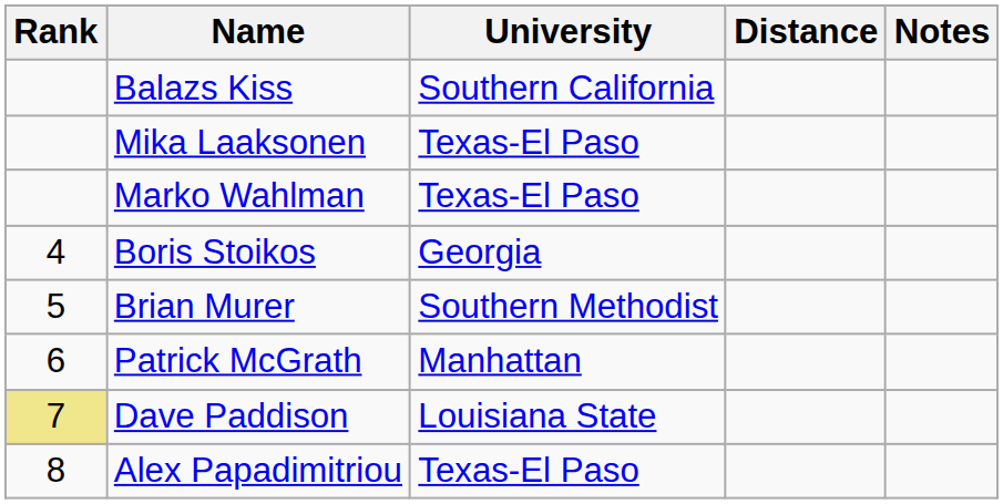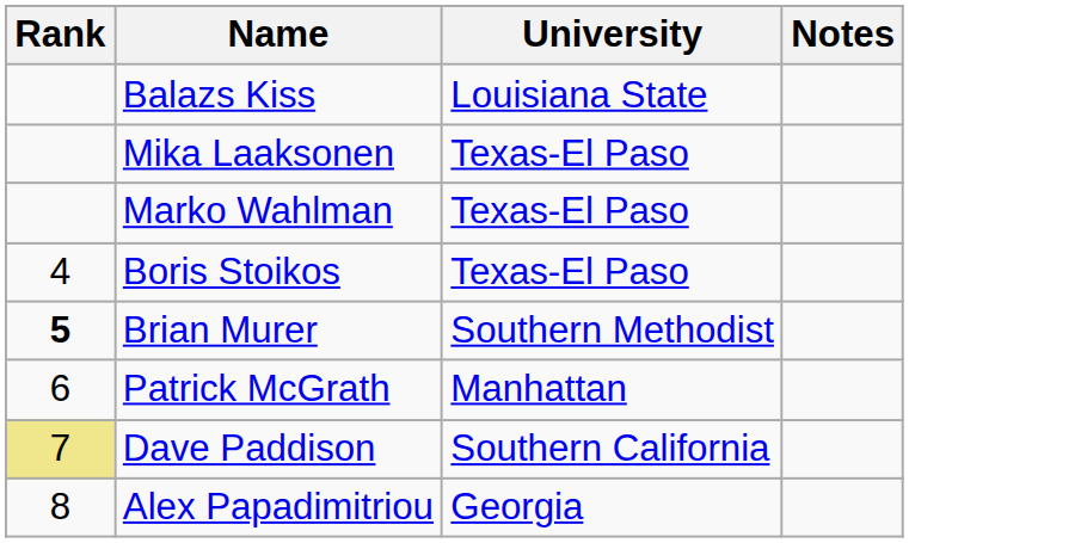 <table class="wikitable sortable" style="text-align:center">
 <tr>
 <th>Rank</th>
 <th>Name</th>
 <th>University</th>
-<th>Distance</th>
 <th>Notes</th>
 </tr>
 <tr>
 <td></td>
 <td align=left><a href='#'>Balazs Kiss</a> </td>
-<td align=left><a href='#'>Southern California</a></td>
-<td></td>
+<td align="left"><a href='#'>Louisiana State</a></td>
 <td></td>
 </tr>
 <tr>
 <td></td>
 <td align=left><a href='#'>Mika Laaksonen</a> </td>
 <td align="left"><a href='#'>Texas-El Paso</a></td>
 <td></td>
-<td></td>
 </tr>
 <tr>
 <td></td>
 <td align=left><a href='#'>Marko Wahlman</a> </td>
 <td align=left><a href='#'>Texas-El Paso</a></td>
 <td></td>
-<td></td>
 </tr>
 <tr>
 <td>4</td>
 <td align=left><a href='#'>Boris Stoikos</a> </td>
-<td align="left"><a href='#'>Georgia</a></td>
-<td></td>
+<td align="left"><a href='#'>Texas-El Paso</a></td>
 <td></td>
 </tr>
 <tr>
-<td>5</td>
+<td><strong>5</strong></td>
 <td align=left><a href='#'>Brian Murer</a></td>
 <td align="left"><a href='#'>Southern Methodist</a></td>
-<td></td>
 <td></td>
 </tr>
 <tr>
 <td>6</td>
 <td align=left><a href='#'>Patrick McGrath</a> </td>
 <td align="left"><a href='#'>Manhattan</a></td>
 <td></td>
-<td></td>
 </tr>
 <tr>
 <td style="background: khaki;">7</td>
 <td align=left><a href='#'>Dave Paddison</a></td>
-<td align="left"><a href='#'>Louisiana State</a></td>
-<td></td>
+<td align=left><a href='#'>Southern California</a></td>
 <td></td>
 </tr>
 <tr>
 <td>8</td>
 <td align=left><a href='#'>Alex Papadimitriou</a> </td>
-<td align="left"><a href='#'>Texas-El Paso</a></td>
-<td></td>
+<td align="left"><a href='#'>Georgia</a></td>
 <td></td>
 </tr>
 </table>
